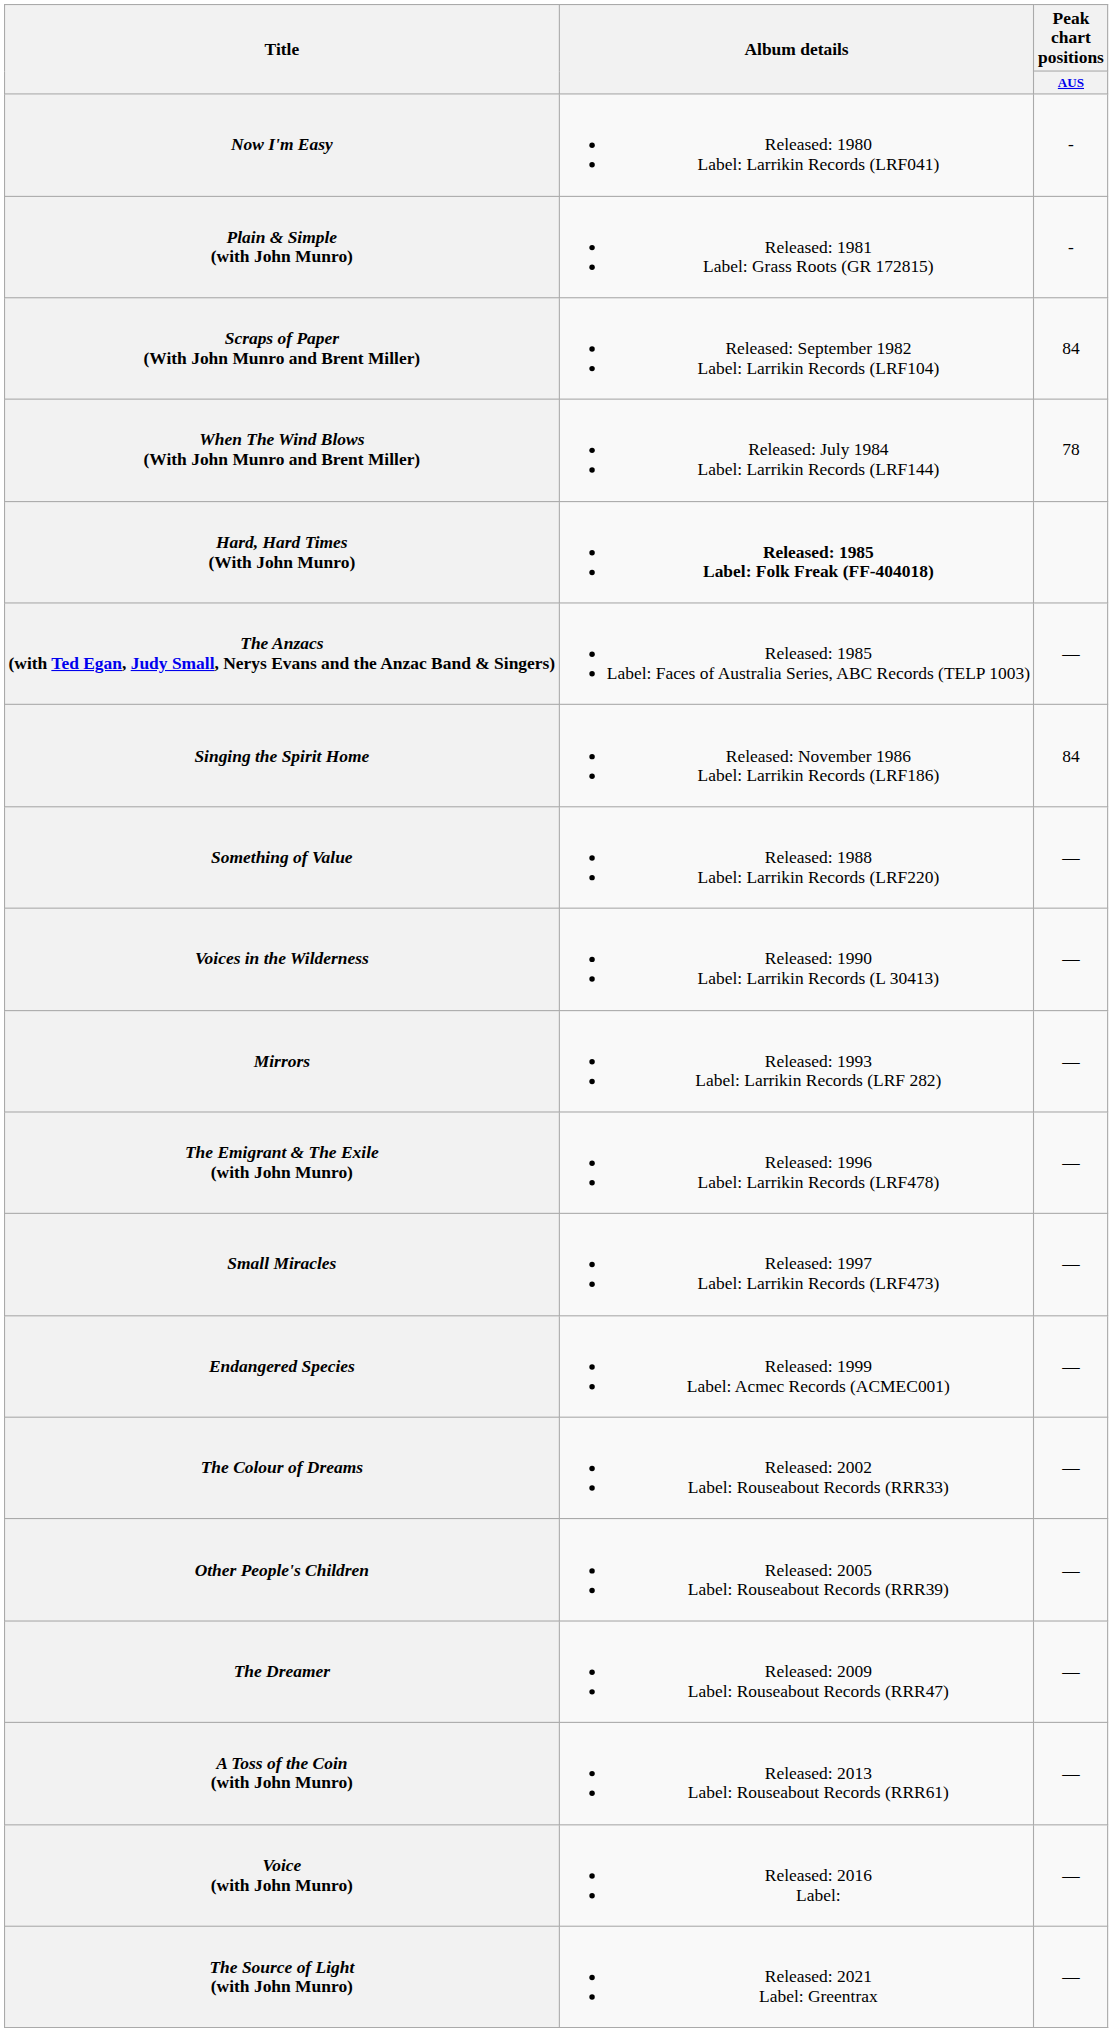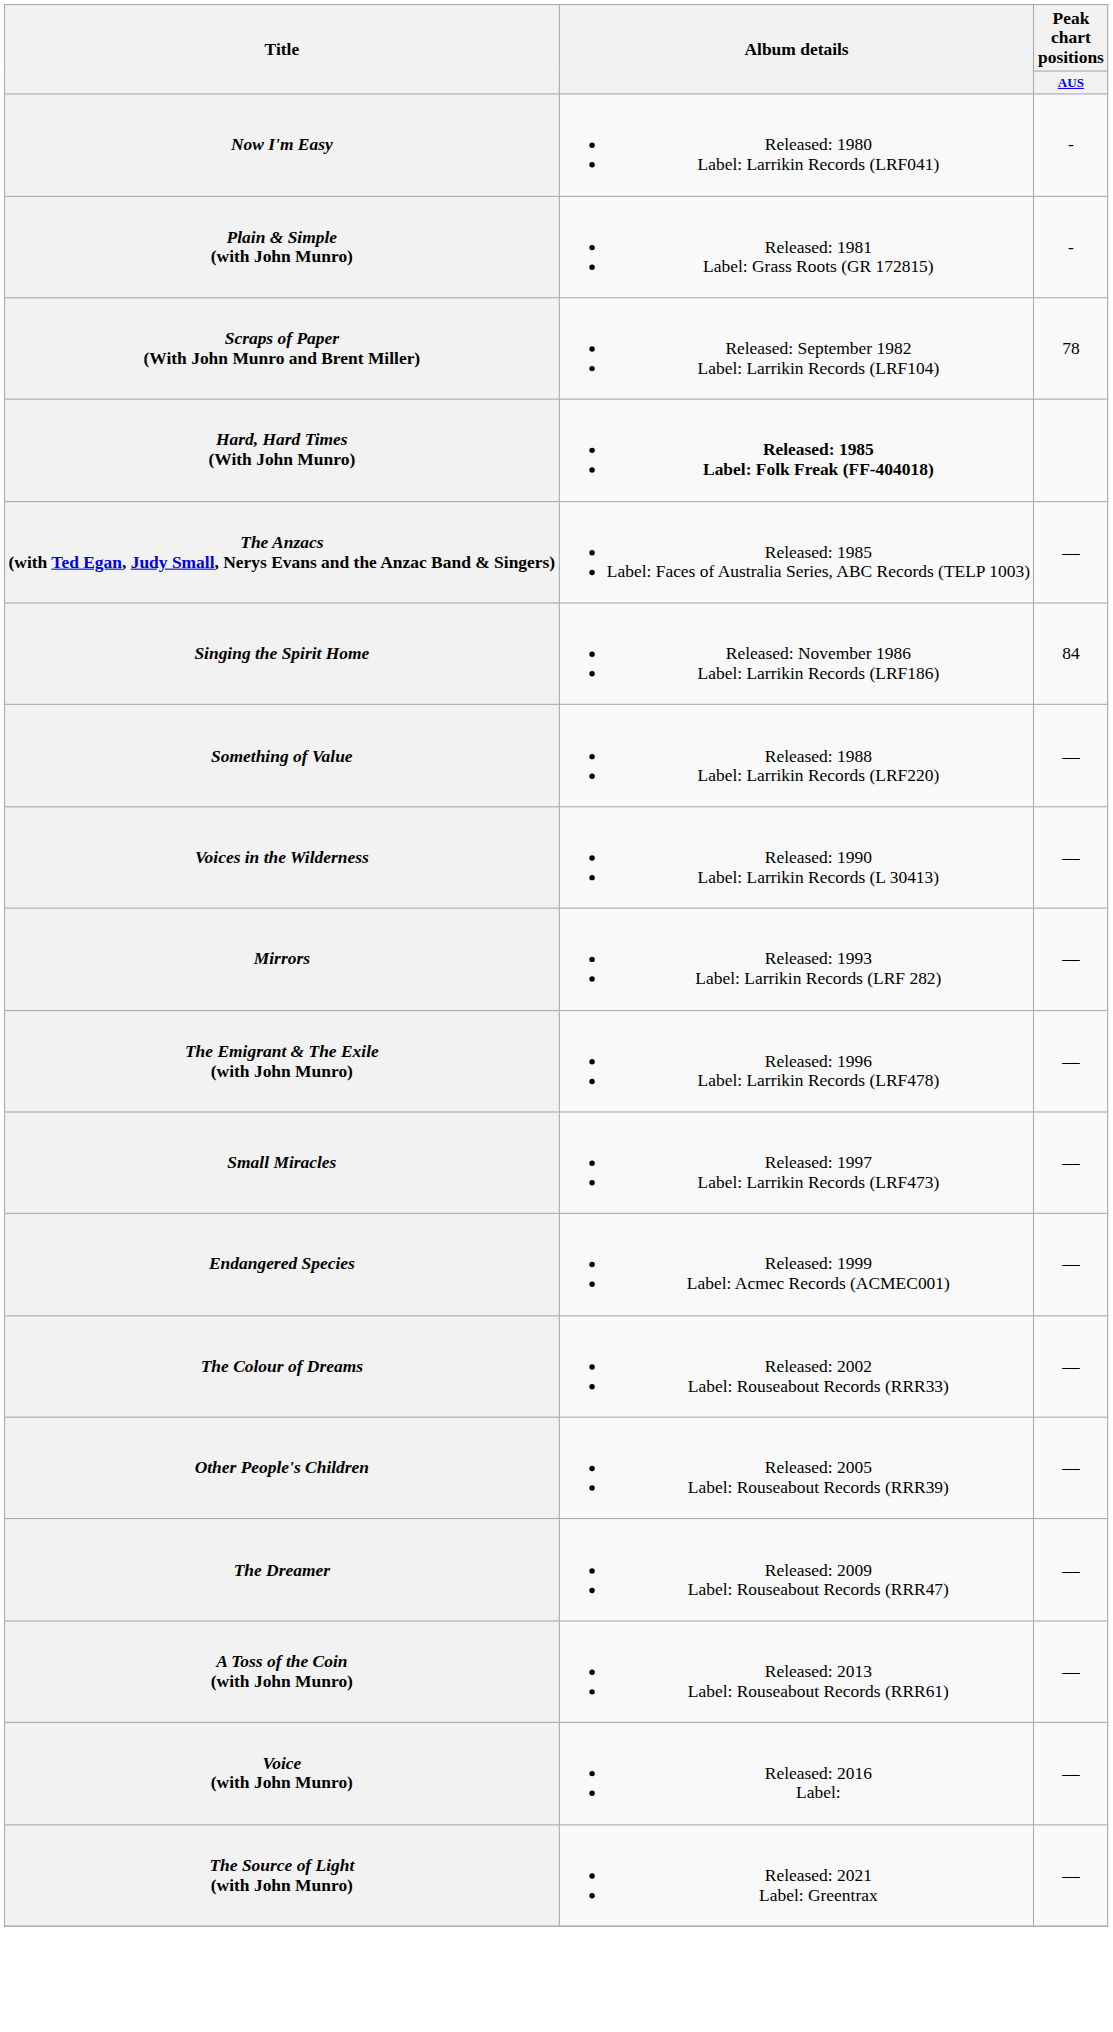 <table class="wikitable plainrowheaders" style="text-align:center;">
 <tr>
 <th rowspan="2">Title</th>
 <th rowspan="2">Album details</th>
 <th>Peak chart positions</th>
 </tr>
 <tr>
 <th style="width:3em;font-size:75%"><a href='#'>AUS</a></th>
 </tr>
 <tr>
 <th scope="row"><em>Now I'm Easy</em></th>
 <td><br><ul><li>Released: 1980</li><li>Label: Larrikin Records (LRF041)</li></ul></td>
 <td>-</td>
 </tr>
 <tr>
 <th scope="row"><em>Plain & Simple</em> <br> (with John Munro)</th>
 <td><br><ul><li>Released: 1981</li><li>Label: Grass Roots (GR 172815)</li></ul></td>
 <td>-</td>
 </tr>
 <tr>
 <th scope="row"><em>Scraps of Paper</em> <br> (With John Munro and Brent Miller)</th>
 <td><br><ul><li>Released: September 1982</li><li>Label: Larrikin Records (LRF104)</li></ul></td>
-<td>84</td>
-</tr>
-<tr>
-<th scope="row"><em>When The Wind Blows</em> <br> (With John Munro and Brent Miller)</th>
-<td><br><ul><li>Released: July 1984</li><li>Label: Larrikin Records (LRF144)</li></ul></td>
 <td>78</td>
 </tr>
 <tr>
 <th scope="row"><em>Hard, Hard Times</em> <br> (With John Munro)</th>
 <td><strong><br><ul><li>Released: 1985</li><li>Label: Folk Freak (FF-404018)</li></ul></strong></td>
 <td></td>
 </tr>
 <tr>
 <th scope="row"><em>The Anzacs</em> <br> (with <a href='#'>Ted Egan</a>, <a href='#'>Judy Small</a>, Nerys Evans and the Anzac Band & Singers)</th>
 <td><br><ul><li>Released: 1985</li><li>Label: Faces of Australia Series, ABC Records (TELP 1003)</li></ul></td>
 <td>—</td>
 </tr>
 <tr>
 <th scope="row"><em>Singing the Spirit Home</em></th>
 <td><br><ul><li>Released: November 1986</li><li>Label: Larrikin Records (LRF186)</li></ul></td>
 <td>84</td>
 </tr>
 <tr>
 <th scope="row"><em>Something of Value</em></th>
 <td><br><ul><li>Released: 1988</li><li>Label: Larrikin Records (LRF220)</li></ul></td>
 <td>—</td>
 </tr>
 <tr>
 <th scope="row"><em>Voices in the Wilderness</em></th>
 <td><br><ul><li>Released: 1990</li><li>Label: Larrikin Records (L 30413)</li></ul></td>
 <td>—</td>
 </tr>
 <tr>
 <th scope="row"><em>Mirrors</em></th>
 <td><br><ul><li>Released: 1993</li><li>Label: Larrikin Records (LRF 282)</li></ul></td>
 <td>—</td>
 </tr>
 <tr>
 <th scope="row"><em>The Emigrant & The Exile</em><br> (with John Munro)</th>
 <td><br><ul><li>Released: 1996</li><li>Label: Larrikin Records (LRF478)</li></ul></td>
 <td>—</td>
 </tr>
 <tr>
 <th scope="row"><em>Small Miracles</em></th>
 <td><br><ul><li>Released: 1997</li><li>Label: Larrikin Records (LRF473)</li></ul></td>
 <td>—</td>
 </tr>
 <tr>
 <th scope="row"><em>Endangered Species</em></th>
 <td><br><ul><li>Released: 1999</li><li>Label: Acmec Records (ACMEC001)</li></ul></td>
 <td>—</td>
 </tr>
 <tr>
 <th scope="row"><em>The Colour of Dreams</em></th>
 <td><br><ul><li>Released: 2002</li><li>Label: Rouseabout Records (RRR33)</li></ul></td>
 <td>—</td>
 </tr>
 <tr>
 <th scope="row"><em>Other People's Children</em></th>
 <td><br><ul><li>Released: 2005</li><li>Label: Rouseabout Records (RRR39)</li></ul></td>
 <td>—</td>
 </tr>
 <tr>
 <th scope="row"><em>The Dreamer</em></th>
 <td><br><ul><li>Released: 2009</li><li>Label: Rouseabout Records (RRR47)</li></ul></td>
 <td>—</td>
 </tr>
 <tr>
 <th scope="row"><em>A Toss of the Coin</em> <br> (with John Munro)</th>
 <td><br><ul><li>Released: 2013</li><li>Label: Rouseabout Records (RRR61)</li></ul></td>
 <td>—</td>
 </tr>
 <tr>
 <th scope="row"><em>Voice</em> <br> (with John Munro)</th>
 <td><br><ul><li>Released: 2016</li><li>Label:</li></ul></td>
 <td>—</td>
 </tr>
 <tr>
 <th scope="row"><em>The Source of Light</em> <br> (with John Munro)</th>
 <td><br><ul><li>Released: 2021</li><li>Label: Greentrax</li></ul></td>
 <td>—</td>
 </tr>
 <tr>
 </tr>
 </table>
